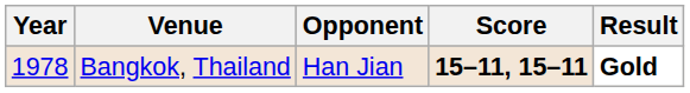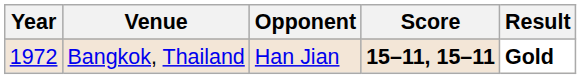 <table class="sortable wikitable" style="font-size: 90%;">
 <tr>
 <th>Year</th>
 <th>Venue</th>
 <th>Opponent</th>
 <th>Score</th>
 <th>Result</th>
 </tr>
 <tr style="background:#F3E6D7">
-<td align="center"><a href='#'>1978</a></td>
+<td align="center"><a href='#'>1972</a></td>
 <td align="left"><a href='#'>Bangkok</a>, <a href='#'>Thailand</a></td>
 <td align="left"> <a href='#'>Han Jian</a></td>
 <td align="left"><strong>15–11, 15–11</strong></td>
 <td style="text-align:left; background:white"> <strong>Gold</strong></td>
 </tr>
 </table>
